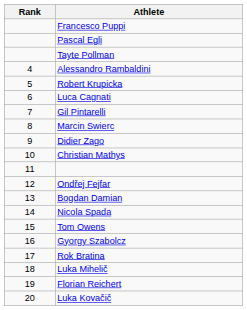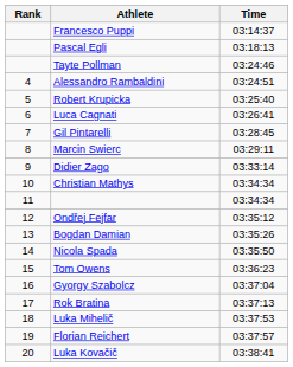 <table class="wikitable" width=30% style="font-size:90%; text-align:center;">
 <tr>
 <th>Rank</th>
 <th>Athlete</th>
+<th>Time</th>
 </tr>
 <tr>
 <td></td>
 <td align=left> <a href='#'>Francesco Puppi</a></td>
+<td>03:14:37</td>
 </tr>
 <tr>
 <td></td>
 <td align=left> <a href='#'>Pascal Egli</a></td>
+<td>03:18:13</td>
 </tr>
 <tr>
 <td></td>
 <td align=left> <a href='#'>Tayte Pollman</a></td>
+<td>03:24:46</td>
 </tr>
 <tr>
 <td>4</td>
 <td align=left> <a href='#'>Alessandro Rambaldini</a></td>
+<td>03:24:51</td>
 </tr>
 <tr>
 <td>5</td>
 <td align=left> <a href='#'>Robert Krupicka</a></td>
+<td>03:25:40</td>
 </tr>
 <tr>
 <td>6</td>
 <td align=left> <a href='#'>Luca Cagnati</a></td>
+<td>03:26:41</td>
 </tr>
 <tr>
 <td>7</td>
 <td align=left> <a href='#'>Gil Pintarelli</a></td>
+<td>03:28:45</td>
 </tr>
 <tr>
 <td>8</td>
 <td align=left> <a href='#'>Marcin Swierc</a></td>
+<td>03:29:11</td>
 </tr>
 <tr>
 <td>9</td>
 <td align=left> <a href='#'>Didier Zago</a></td>
+<td>03:33:14</td>
 </tr>
 <tr>
 <td>10</td>
 <td align=left> <a href='#'>Christian Mathys</a></td>
+<td>03:34:34</td>
 </tr>
 <tr>
 <td>11</td>
 <td align=left> </td>
+<td>03:34:34</td>
 </tr>
 <tr>
 <td>12</td>
 <td align=left> <a href='#'>Ondřej Fejfar</a></td>
+<td>03:35:12</td>
 </tr>
 <tr>
 <td>13</td>
 <td align=left> <a href='#'>Bogdan Damian</a></td>
+<td>03:35:26</td>
 </tr>
 <tr>
 <td>14</td>
 <td align=left> <a href='#'>Nicola Spada</a></td>
+<td>03:35:50</td>
 </tr>
 <tr>
 <td>15</td>
 <td align=left> <a href='#'>Tom Owens</a></td>
+<td>03:36:23</td>
 </tr>
 <tr>
 <td>16</td>
 <td align=left> <a href='#'>Gyorgy Szabolcz</a></td>
+<td>03:37:04</td>
 </tr>
 <tr>
 <td>17</td>
 <td align=left> <a href='#'>Rok Bratina</a></td>
+<td>03:37:13</td>
 </tr>
 <tr>
 <td>18</td>
 <td align=left> <a href='#'>Luka Mihelič</a></td>
+<td>03:37:53</td>
 </tr>
 <tr>
 <td>19</td>
 <td align=left> <a href='#'>Florian Reichert</a></td>
+<td>03:37:57</td>
 </tr>
 <tr>
 <td>20</td>
 <td align=left> <a href='#'>Luka Kovačič</a></td>
+<td>03:38:41</td>
 </tr>
 </table>
